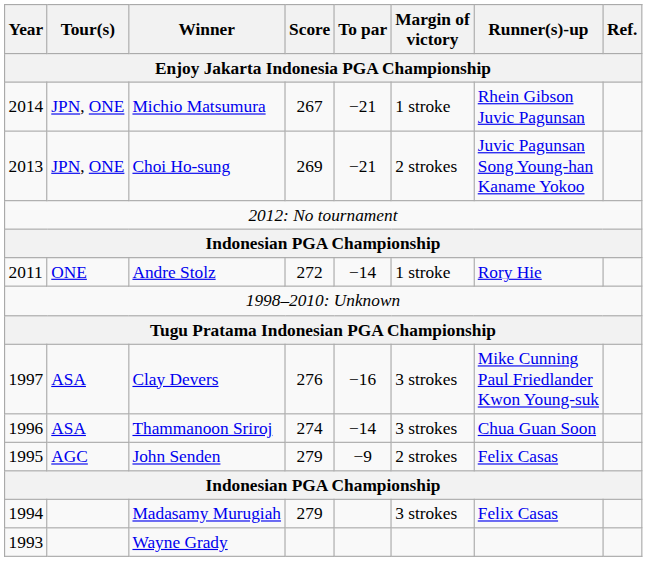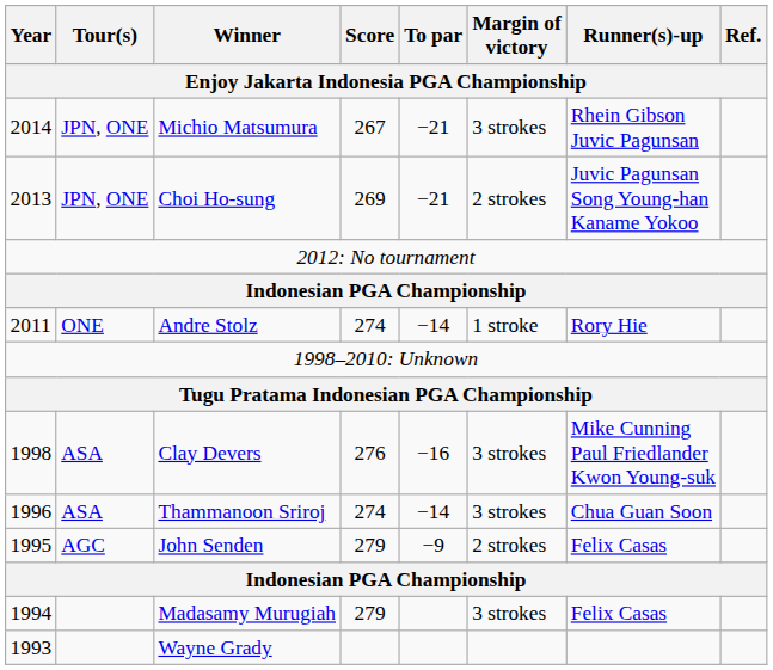 <table class=wikitable style="font-size:95%;">
 <tr>
 <th>Year</th>
 <th>Tour(s)</th>
 <th>Winner</th>
 <th>Score</th>
 <th>To par</th>
 <th>Margin of<br>victory</th>
 <th>Runner(s)-up</th>
 <th>Ref.</th>
 </tr>
 <tr>
 <th colspan=8>Enjoy Jakarta Indonesia PGA Championship</th>
 </tr>
 <tr>
 <td>2014</td>
 <td><a href='#'>JPN</a>, <a href='#'>ONE</a></td>
 <td> <a href='#'>Michio Matsumura</a></td>
 <td align=center>267</td>
 <td align=center>−21</td>
-<td>1 stroke</td>
+<td>3 strokes</td>
 <td> <a href='#'>Rhein Gibson</a><br> <a href='#'>Juvic Pagunsan</a></td>
 <td></td>
 </tr>
 <tr>
 <td>2013</td>
 <td><a href='#'>JPN</a>, <a href='#'>ONE</a></td>
 <td> <a href='#'>Choi Ho-sung</a></td>
 <td align=center>269</td>
 <td align=center>−21</td>
 <td>2 strokes</td>
 <td> <a href='#'>Juvic Pagunsan</a><br> <a href='#'>Song Young-han</a><br> <a href='#'>Kaname Yokoo</a></td>
 <td></td>
 </tr>
 <tr>
 <td colspan=8 align=center><em>2012: No tournament</em></td>
 </tr>
 <tr>
 <th colspan=8>Indonesian PGA Championship</th>
 </tr>
 <tr>
 <td>2011</td>
 <td><a href='#'>ONE</a></td>
 <td> <a href='#'>Andre Stolz</a></td>
-<td align=center>272</td>
+<td align=center>274</td>
 <td align=center>−14</td>
 <td>1 stroke</td>
 <td> <a href='#'>Rory Hie</a></td>
 <td></td>
 </tr>
 <tr>
 <td colspan=8 align=center><em>1998–2010: Unknown</em></td>
 </tr>
 <tr>
 <th colspan=8>Tugu Pratama Indonesian PGA Championship</th>
 </tr>
 <tr>
-<td>1997</td>
+<td>1998</td>
 <td><a href='#'>ASA</a></td>
 <td> <a href='#'>Clay Devers</a></td>
 <td align=center>276</td>
 <td align=center>−16</td>
 <td>3 strokes</td>
 <td> <a href='#'>Mike Cunning</a><br> <a href='#'>Paul Friedlander</a><br> <a href='#'>Kwon Young-suk</a></td>
 <td></td>
 </tr>
 <tr>
 <td>1996</td>
 <td><a href='#'>ASA</a></td>
 <td> <a href='#'>Thammanoon Sriroj</a></td>
 <td align=center>274</td>
 <td align=center>−14</td>
 <td>3 strokes</td>
 <td> <a href='#'>Chua Guan Soon</a></td>
 <td></td>
 </tr>
 <tr>
 <td>1995</td>
 <td><a href='#'>AGC</a></td>
 <td> <a href='#'>John Senden</a></td>
 <td align=center>279</td>
 <td align=center>−9</td>
 <td>2 strokes</td>
 <td> <a href='#'>Felix Casas</a></td>
 <td></td>
 </tr>
 <tr>
 <th colspan=8>Indonesian PGA Championship</th>
 </tr>
 <tr>
 <td>1994</td>
 <td></td>
 <td> <a href='#'>Madasamy Murugiah</a></td>
 <td align=center>279</td>
 <td align=center></td>
 <td>3 strokes</td>
 <td> <a href='#'>Felix Casas</a></td>
 <td></td>
 </tr>
 <tr>
 <td>1993</td>
 <td></td>
 <td> <a href='#'>Wayne Grady</a></td>
 <td align=center></td>
 <td align=center></td>
 <td></td>
 <td></td>
 <td></td>
 </tr>
 </table>
